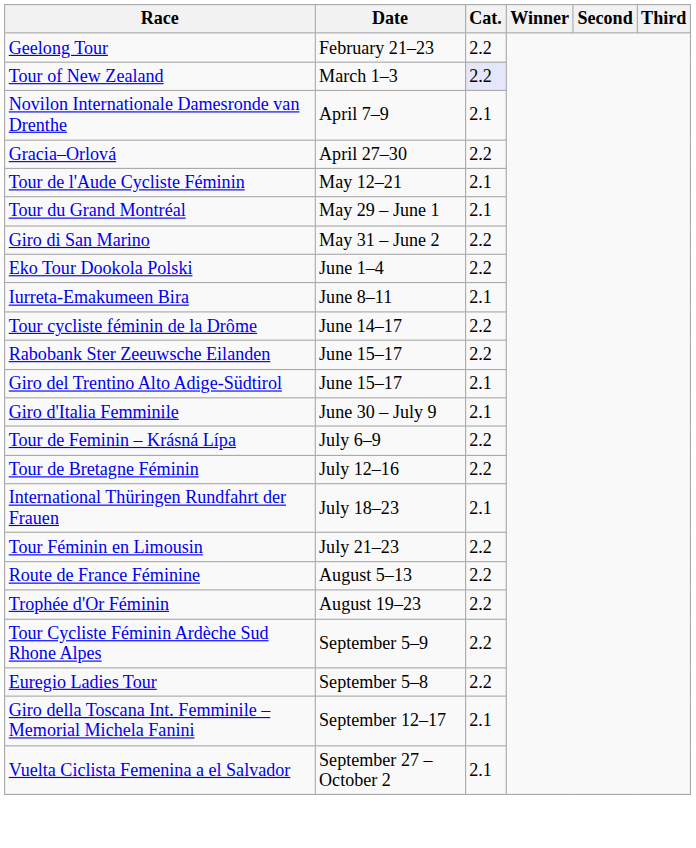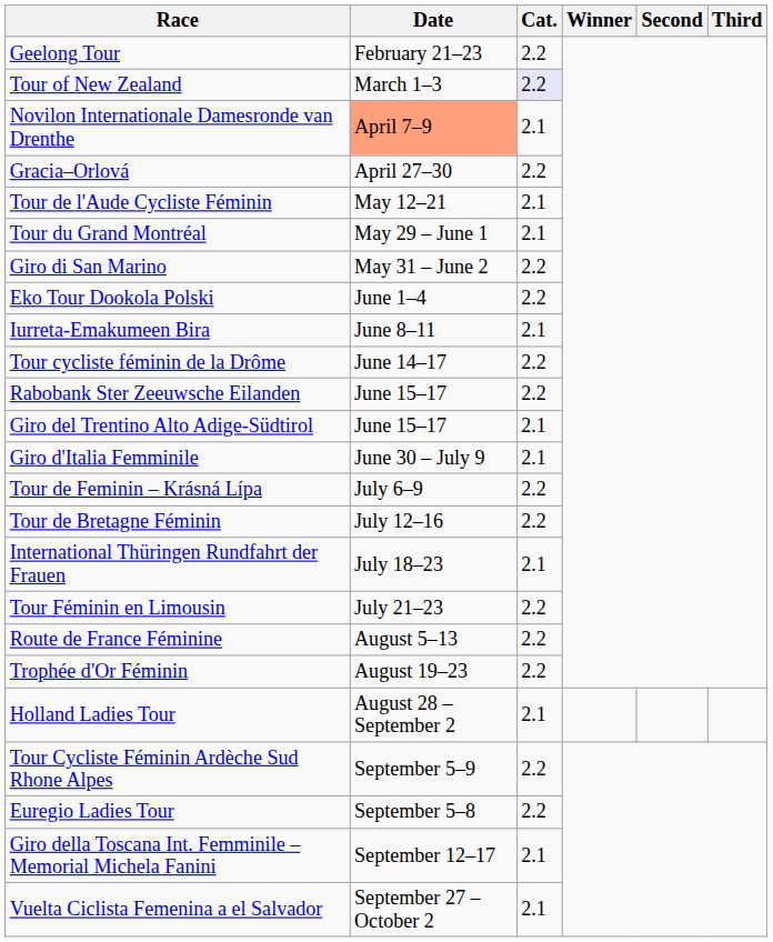 <table class=wikitable sortable>
 <tr>
 <th>Race</th>
 <th>Date</th>
 <th>Cat.</th>
 <th>Winner</th>
 <th>Second</th>
 <th>Third</th>
 </tr>
 <tr>
 <td> <a href='#'>Geelong Tour</a></td>
 <td>February 21–23</td>
 <td>2.2</td>
 </tr>
 <tr>
 <td> <a href='#'>Tour of New Zealand</a></td>
 <td>March 1–3</td>
 <td style="background: lavender;">2.2</td>
 </tr>
 <tr>
 <td> <a href='#'>Novilon Internationale Damesronde van Drenthe</a></td>
-<td>April 7–9</td>
+<td style="background: lightsalmon;">April 7–9</td>
 <td>2.1</td>
 </tr>
 <tr>
 <td> <a href='#'>Gracia–Orlová</a></td>
 <td>April 27–30</td>
 <td>2.2</td>
 </tr>
 <tr>
 <td> <a href='#'>Tour de l'Aude Cycliste Féminin</a></td>
 <td>May 12–21</td>
 <td>2.1</td>
 </tr>
 <tr>
 <td> <a href='#'>Tour du Grand Montréal</a></td>
 <td>May 29 – June 1</td>
 <td>2.1</td>
 </tr>
 <tr>
 <td> <a href='#'>Giro di San Marino</a></td>
 <td>May 31 – June 2</td>
 <td>2.2</td>
 </tr>
 <tr>
 <td> <a href='#'>Eko Tour Dookola Polski</a></td>
 <td>June 1–4</td>
 <td>2.2</td>
 </tr>
 <tr>
 <td> <a href='#'>Iurreta-Emakumeen Bira</a></td>
 <td>June 8–11</td>
 <td>2.1</td>
 </tr>
 <tr>
 <td> <a href='#'>Tour cycliste féminin de la Drôme</a></td>
 <td>June 14–17</td>
 <td>2.2</td>
 </tr>
 <tr>
 <td> <a href='#'>Rabobank Ster Zeeuwsche Eilanden</a></td>
 <td>June 15–17</td>
 <td>2.2</td>
 </tr>
 <tr>
 <td> <a href='#'>Giro del Trentino Alto Adige-Südtirol</a></td>
 <td>June 15–17</td>
 <td>2.1</td>
 </tr>
 <tr>
 <td> <a href='#'>Giro d'Italia Femminile</a></td>
 <td>June 30 – July 9</td>
 <td>2.1</td>
 </tr>
 <tr>
 <td> <a href='#'>Tour de Feminin – Krásná Lípa</a></td>
 <td>July 6–9</td>
 <td>2.2</td>
 </tr>
 <tr>
 <td> <a href='#'>Tour de Bretagne Féminin</a></td>
 <td>July 12–16</td>
 <td>2.2</td>
 </tr>
 <tr>
 <td> <a href='#'>International Thüringen Rundfahrt der Frauen</a></td>
 <td>July 18–23</td>
 <td>2.1</td>
 </tr>
 <tr>
 <td> <a href='#'>Tour Féminin en Limousin</a></td>
 <td>July 21–23</td>
 <td>2.2</td>
 </tr>
 <tr>
 <td> <a href='#'>Route de France Féminine</a></td>
 <td>August 5–13</td>
 <td>2.2</td>
 </tr>
 <tr>
 <td> <a href='#'>Trophée d'Or Féminin</a></td>
 <td>August 19–23</td>
 <td>2.2</td>
 </tr>
 <tr>
+<td> <a href='#'>Holland Ladies Tour</a></td>
+<td>August 28 – September 2</td>
+<td>2.1</td>
+<td></td>
+<td></td>
+<td></td>
+</tr>
+<tr>
 <td> <a href='#'>Tour Cycliste Féminin Ardèche Sud Rhone Alpes</a></td>
 <td>September 5–9</td>
 <td>2.2</td>
 </tr>
 <tr>
 <td> <a href='#'>Euregio Ladies Tour</a></td>
 <td>September 5–8</td>
 <td>2.2</td>
 </tr>
 <tr>
 <td> <a href='#'>Giro della Toscana Int. Femminile – Memorial Michela Fanini</a></td>
 <td>September 12–17</td>
 <td>2.1</td>
 </tr>
 <tr>
 <td> <a href='#'>Vuelta Ciclista Femenina a el Salvador</a></td>
 <td>September 27 – October 2</td>
 <td>2.1</td>
 </tr>
 </table>
